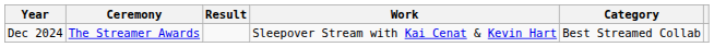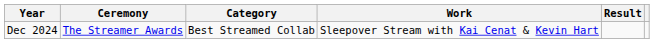 <table class="wikitable" style="text-align:center;">
 <tr>
 <th>Year</th>
 <th>Ceremony</th>
+<th>Category</th>
+<th>Work</th>
 <th>Result</th>
-<th>Work</th>
-<th>Category</th>
 <th></th>
 </tr>
 <tr>
 <td>Dec 2024</td>
 <td><a href='#'>The Streamer Awards</a></td>
+<td>Best Streamed Collab</td>
+<td>Sleepover Stream with <a href='#'>Kai Cenat</a> & <a href='#'>Kevin Hart</a></td>
 <td></td>
-<td>Sleepover Stream with <a href='#'>Kai Cenat</a> & <a href='#'>Kevin Hart</a></td>
-<td>Best Streamed Collab</td>
 <td></td>
 </tr>
 </table>
